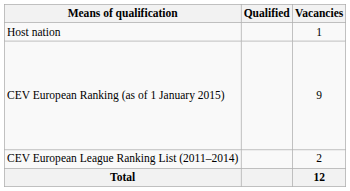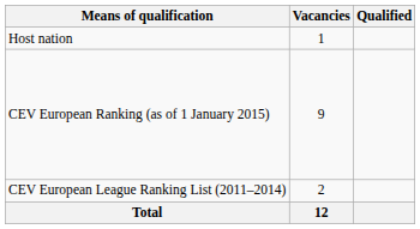 <table class="wikitable">
 <tr>
 <th>Means of qualification</th>
+<th>Vacancies</th>
 <th>Qualified</th>
-<th>Vacancies</th>
 </tr>
 <tr>
 <td>Host nation</td>
+<td align="center">1</td>
 <td></td>
-<td align="center">1</td>
 </tr>
 <tr>
 <td>CEV European Ranking (as of 1 January 2015)</td>
+<td align="center">9</td>
 <td><br><br><br><br><br><br><br><br></td>
-<td align="center">9</td>
 </tr>
 <tr>
 <td>CEV European League Ranking List (2011–2014)</td>
+<td align="center">2</td>
 <td><br></td>
-<td align="center">2</td>
 </tr>
 <tr>
 <th>Total</th>
+<th><strong>12</strong></th>
 <th></th>
-<th><strong>12</strong></th>
 </tr>
 </table>
